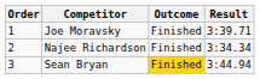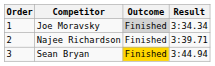 <table class="wikitable sortable">
 <tr>
 <th>Order</th>
 <th>Competitor</th>
 <th>Outcome</th>
 <th>Result</th>
 </tr>
 <tr>
 <td>1</td>
 <td>Joe Moravsky</td>
-<td>Finished</td>
-<td>3:39.71</td>
+<td style="background: lightgrey;">Finished</td>
+<td>3:34.34</td>
 </tr>
 <tr>
 <td>2</td>
 <td>Najee Richardson</td>
 <td>Finished</td>
-<td>3:34.34</td>
+<td>3:39.71</td>
 </tr>
 <tr>
 <td>3</td>
 <td>Sean Bryan</td>
 <td style="background: gold;">Finished</td>
 <td>3:44.94</td>
 </tr>
 </table>
